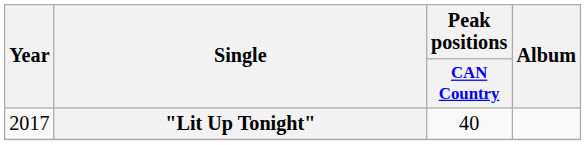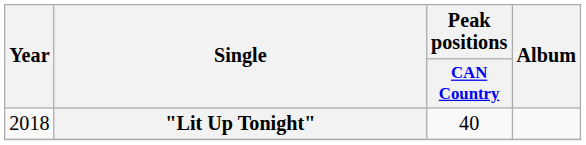 <table class="wikitable plainrowheaders" style="text-align:center;">
 <tr>
 <th rowspan="2">Year</th>
 <th rowspan="2" style="width:18em;">Single</th>
 <th>Peak positions</th>
 <th rowspan="2">Album</th>
 </tr>
 <tr style="font-size:smaller;">
 <th width="3.5em;"><a href='#'>CAN Country</a><br></th>
 </tr>
 <tr>
-<td>2017</td>
+<td>2018</td>
 <th scope="row">"Lit Up Tonight"</th>
 <td>40</td>
 <td></td>
 </tr>
 <tr>
 </tr>
 </table>
